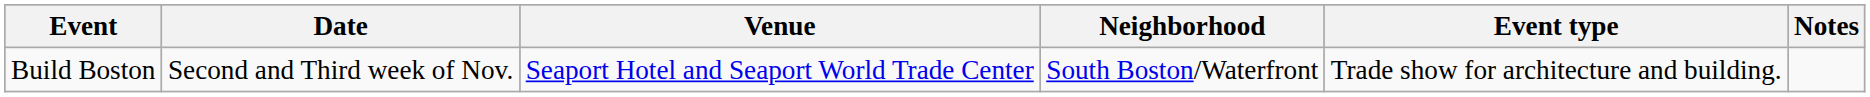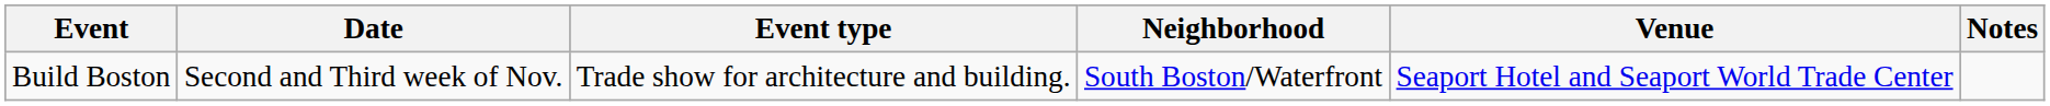 <table class="wikitable sortable">
 <tr>
 <th>Event</th>
 <th>Date</th>
+<th>Event type</th>
+<th>Neighborhood</th>
 <th>Venue</th>
-<th>Neighborhood</th>
-<th>Event type</th>
 <th>Notes</th>
 </tr>
 <tr>
 <td>Build Boston</td>
 <td>Second and Third week of Nov.</td>
+<td>Trade show for architecture and building.</td>
+<td><a href='#'>South Boston</a>/Waterfront</td>
 <td><a href='#'>Seaport Hotel and Seaport World Trade Center</a></td>
-<td><a href='#'>South Boston</a>/Waterfront</td>
-<td>Trade show for architecture and building.</td>
 <td></td>
 </tr>
 </table>
